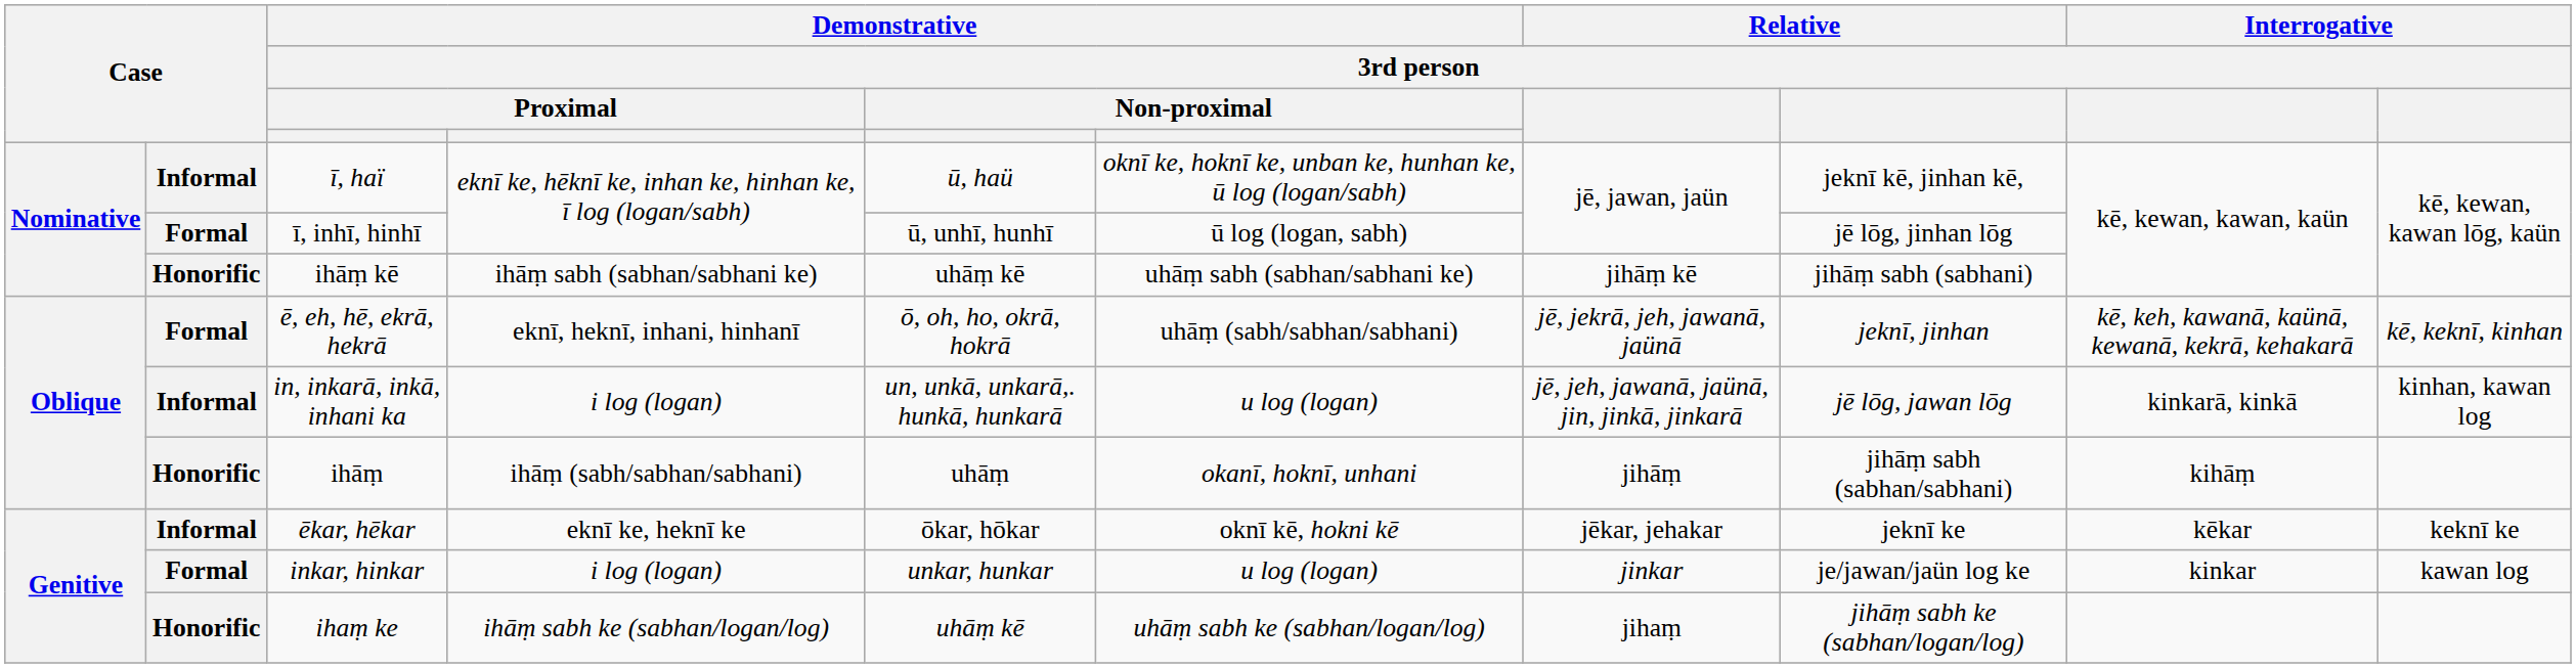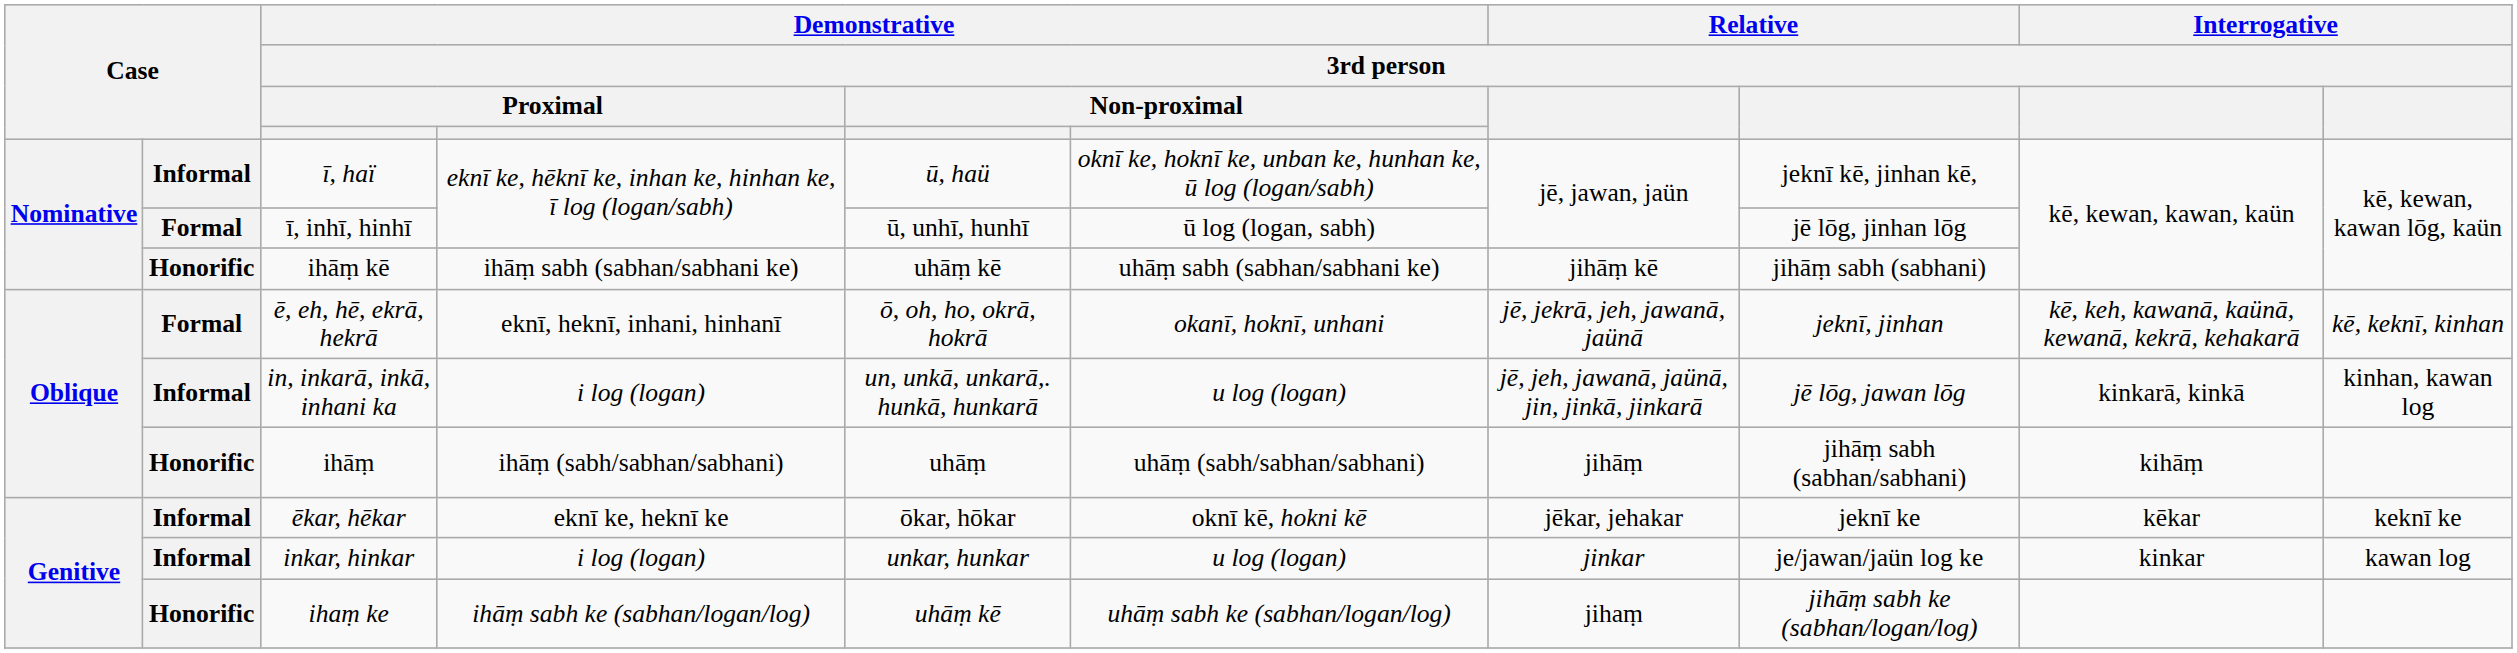 <table class="wikitable" style="text-align:center">
 <tr>
 <th colspan="2" rowspan="4">Case</th>
 <th colspan="4"><a href='#'>Demonstrative</a></th>
 <th colspan="2"><a href='#'>Relative</a></th>
 <th colspan="2"><a href='#'>Interrogative</a></th>
 </tr>
 <tr>
 <th colspan="8">3rd person</th>
 </tr>
 <tr>
 <th colspan="2">Proximal</th>
 <th colspan="2">Non-proximal</th>
 <th rowspan="2"></th>
 <th rowspan="2"></th>
 <th rowspan="2"></th>
 <th rowspan="2"></th>
 </tr>
 <tr>
 <th></th>
 <th></th>
 <th></th>
 <th></th>
 </tr>
 <tr>
 <th rowspan="3"><a href='#'>Nominative</a></th>
 <th>Informal</th>
 <td><em>ī, haï</em></td>
 <td rowspan="2"><em>eknī ke, hēknī ke, inhan ke, hinhan ke, ī log (logan/sabh)</em></td>
 <td><em>ū, haü</em></td>
 <td><em>oknī ke, hoknī ke, unban ke, hunhan ke, ū log (logan/sabh)</em></td>
 <td rowspan="2">jē, jawan, jaün</td>
 <td>jeknī kē, jinhan kē,</td>
 <td rowspan="3">kē, kewan, kawan, kaün</td>
 <td rowspan="3">kē, kewan, kawan lōg, kaün</td>
 </tr>
 <tr>
 <th>Formal</th>
 <td>ī, inhī, hinhī</td>
 <td>ū, unhī, hunhī</td>
 <td>ū log (logan, sabh)</td>
 <td>jē lōg, jinhan lōg</td>
 </tr>
 <tr>
 <th>Honorific</th>
 <td>ihāṃ kē</td>
 <td>ihāṃ sabh (sabhan/sabhani ke)</td>
 <td>uhāṃ kē</td>
 <td>uhāṃ sabh (sabhan/sabhani ke)</td>
 <td>jihāṃ kē</td>
 <td>jihāṃ sabh (sabhani)</td>
 </tr>
 <tr>
 <th rowspan="3"><a href='#'>Oblique</a></th>
 <th>Formal</th>
 <td><em>ē, eh, hē, ekrā, hekrā</em></td>
 <td>eknī, heknī, inhani, hinhanī</td>
 <td><em>ō, oh, ho, okrā, hokrā</em></td>
-<td>uhāṃ (sabh/sabhan/sabhani)</td>
+<td><em>okanī, hoknī, unhani</em></td>
 <td><em>jē, jekrā, jeh, jawanā, jaünā</em></td>
 <td><em>jeknī, jinhan</em></td>
 <td><em>kē, keh, kawanā, kaünā, kewanā, kekrā, kehakarā</em></td>
 <td><em>kē, keknī, kinhan</em></td>
 </tr>
 <tr>
 <th>Informal</th>
 <td><em>in, inkarā, inkā, inhani ka</em></td>
 <td><em>i log (logan)</em></td>
 <td><em>un, unkā, unkarā,. hunkā, hunkarā</em></td>
 <td><em>u log (logan)</em></td>
 <td><em>jē, jeh, jawanā, jaünā, jin, jinkā, jinkarā</em></td>
 <td><em>jē lōg, jawan lōg</em></td>
 <td>kinkarā, kinkā</td>
 <td>kinhan, kawan log</td>
 </tr>
 <tr>
 <th>Honorific</th>
 <td>ihāṃ</td>
 <td>ihāṃ (sabh/sabhan/sabhani)</td>
 <td>uhāṃ</td>
-<td><em>okanī, hoknī, unhani</em></td>
+<td>uhāṃ (sabh/sabhan/sabhani)</td>
 <td>jihāṃ</td>
 <td>jihāṃ sabh (sabhan/sabhani)</td>
 <td>kihāṃ</td>
 <td></td>
 </tr>
 <tr>
 <th rowspan="3"><a href='#'>Genitive</a></th>
 <th>Informal</th>
 <td><em>ēkar, hēkar</em></td>
 <td>eknī ke, heknī ke</td>
 <td>ōkar, hōkar</td>
 <td>oknī kē, <em>hokni kē</em></td>
 <td>jēkar, jehakar</td>
 <td>jeknī ke</td>
 <td>kēkar</td>
 <td>keknī ke</td>
 </tr>
 <tr>
-<th>Formal</th>
+<th>Informal</th>
 <td><em>inkar, hinkar</em></td>
 <td><em>i log (logan)</em></td>
 <td><em>unkar, hunkar</em></td>
 <td><em>u log (logan)</em></td>
 <td><em>jinkar</em></td>
 <td>je/jawan/jaün log ke</td>
 <td>kinkar</td>
 <td>kawan log</td>
 </tr>
 <tr>
 <th>Honorific</th>
 <td><em>ihaṃ ke</em></td>
 <td><em>ihāṃ sabh ke (sabhan/logan/log)</em></td>
 <td><em>uhāṃ kē</em></td>
 <td><em>uhāṃ sabh ke (sabhan/logan/log)</em></td>
 <td>jihaṃ</td>
 <td><em>jihāṃ sabh ke (sabhan/logan/log)</em></td>
 <td></td>
 <td></td>
 </tr>
 </table>
